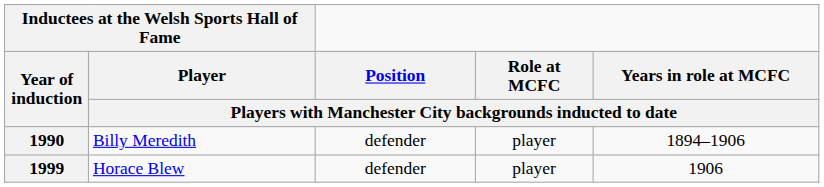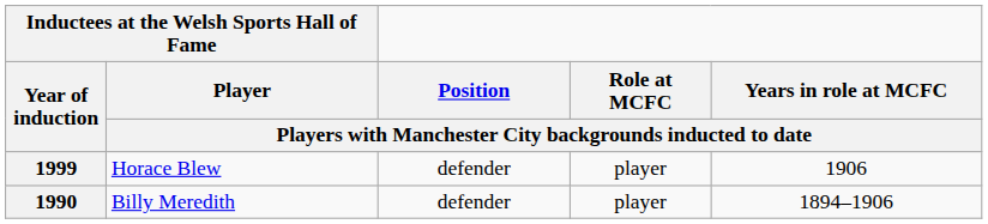 <table class="wikitable collapsible collapsed" style="text-align:center">
 <tr>
 <th colspan="2" style="width:194px;">Inductees at the Welsh Sports Hall of Fame</th>
 </tr>
 <tr>
 <th rowspan="2" style="width:70px;">Year of induction</th>
 <th style="width:200px;">Player</th>
 <th style="width:140px;"><a href='#'>Position</a></th>
 <th style="width:100px;">Role at MCFC</th>
 <th style="width:200px;">Years in role at MCFC</th>
 </tr>
 <tr>
 <th colspan="4">Players with Manchester City backgrounds inducted to date</th>
 </tr>
 <tr>
+<th>1999</th>
+<td style="text-align:left;"> <a href='#'>Horace Blew</a></td>
+<td>defender</td>
+<td>player</td>
+<td>1906</td>
+</tr>
+<tr>
 <th>1990</th>
 <td style="text-align:left;"> <a href='#'>Billy Meredith</a></td>
 <td>defender</td>
 <td>player</td>
 <td>1894–1906</td>
 </tr>
-<tr>
-<th>1999</th>
-<td style="text-align:left;"> <a href='#'>Horace Blew</a></td>
-<td>defender</td>
-<td>player</td>
-<td>1906</td>
-</tr>
 </table>
